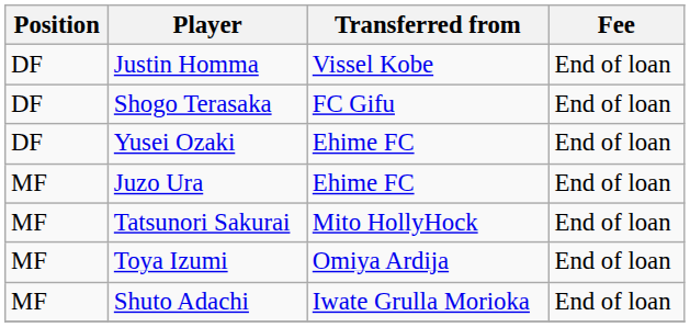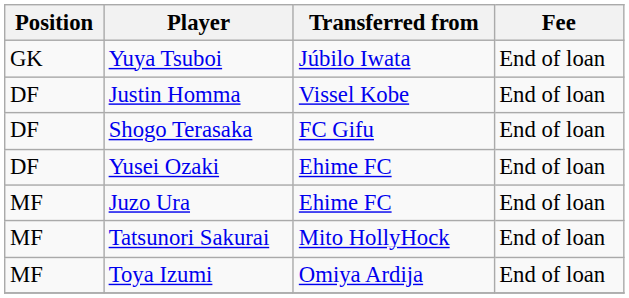 <table class="wikitable sortable" style="width:70%; text-align:center; font-size:100%; text-align:left;">
 <tr>
 <th>Position</th>
 <th>Player</th>
 <th>Transferred from</th>
 <th>Fee</th>
+</tr>
+<tr>
+<td>GK</td>
+<td> <a href='#'>Yuya Tsuboi</a></td>
+<td> <a href='#'>Júbilo Iwata</a></td>
+<td>End of loan  </td>
 </tr>
 <tr>
 <td>DF</td>
 <td> <a href='#'>Justin Homma</a></td>
 <td> <a href='#'>Vissel Kobe</a></td>
 <td>End of loan </td>
 </tr>
 <tr>
 <td>DF</td>
 <td> <a href='#'>Shogo Terasaka</a></td>
 <td> <a href='#'>FC Gifu</a></td>
 <td>End of loan  </td>
 </tr>
 <tr>
 <td>DF</td>
 <td> <a href='#'>Yusei Ozaki</a></td>
 <td> <a href='#'>Ehime FC</a></td>
 <td>End of loan  </td>
 </tr>
 <tr>
 <td>MF</td>
 <td> <a href='#'>Juzo Ura</a></td>
 <td> <a href='#'>Ehime FC</a></td>
 <td>End of loan  </td>
 </tr>
 <tr>
 <td>MF</td>
 <td> <a href='#'>Tatsunori Sakurai</a></td>
 <td> <a href='#'>Mito HollyHock</a></td>
 <td>End of loan  </td>
 </tr>
 <tr>
 <td>MF</td>
 <td> <a href='#'>Toya Izumi</a></td>
 <td> <a href='#'>Omiya Ardija</a></td>
 <td>End of loan </td>
 </tr>
 <tr>
-<td>MF</td>
-<td> <a href='#'>Shuto Adachi</a></td>
-<td> <a href='#'>Iwate Grulla Morioka</a></td>
-<td>End of loan </td>
-</tr>
-<tr>
 </tr>
 </table>
